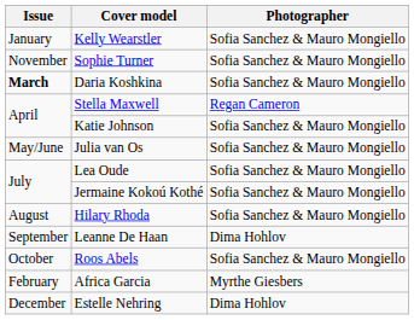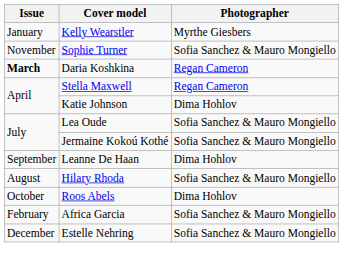 <table class="sortable wikitable">
 <tr>
 <th>Issue</th>
 <th>Cover model</th>
 <th>Photographer</th>
 </tr>
 <tr>
 <td>January</td>
 <td><a href='#'>Kelly Wearstler</a></td>
-<td>Sofia Sanchez & Mauro Mongiello</td>
+<td>Myrthe Giesbers</td>
 </tr>
 <tr>
 <td>November</td>
 <td><a href='#'>Sophie Turner</a></td>
 <td>Sofia Sanchez & Mauro Mongiello</td>
 </tr>
 <tr>
 <td><strong>March</strong></td>
 <td>Daria Koshkina</td>
-<td>Sofia Sanchez & Mauro Mongiello</td>
+<td><a href='#'>Regan Cameron</a></td>
 </tr>
 <tr>
 <td rowspan="2">April</td>
 <td><a href='#'>Stella Maxwell</a></td>
 <td><a href='#'>Regan Cameron</a></td>
 </tr>
 <tr>
 <td>Katie Johnson</td>
-<td>Sofia Sanchez & Mauro Mongiello</td>
-</tr>
-<tr>
-<td>May/June</td>
-<td>Julia van Os</td>
-<td>Sofia Sanchez & Mauro Mongiello</td>
+<td>Dima Hohlov</td>
 </tr>
 <tr>
 <td rowspan="2">July</td>
 <td>Lea Oude</td>
 <td>Sofia Sanchez & Mauro Mongiello</td>
 </tr>
 <tr>
 <td>Jermaine Kokoú Kothé</td>
 <td>Sofia Sanchez & Mauro Mongiello</td>
 </tr>
 <tr>
+<td>September</td>
+<td>Leanne De Haan</td>
+<td>Dima Hohlov</td>
+</tr>
+<tr>
 <td>August</td>
 <td><a href='#'>Hilary Rhoda</a></td>
 <td>Sofia Sanchez & Mauro Mongiello</td>
 </tr>
 <tr>
-<td>September</td>
-<td>Leanne De Haan</td>
-<td>Dima Hohlov</td>
-</tr>
-<tr>
 <td>October</td>
 <td><a href='#'>Roos Abels</a></td>
-<td>Sofia Sanchez & Mauro Mongiello</td>
+<td>Dima Hohlov</td>
 </tr>
 <tr>
 <td>February</td>
 <td>Africa Garcia</td>
-<td>Myrthe Giesbers</td>
+<td>Sofia Sanchez & Mauro Mongiello</td>
 </tr>
 <tr>
 <td>December</td>
 <td>Estelle Nehring</td>
-<td>Dima Hohlov</td>
+<td>Sofia Sanchez & Mauro Mongiello</td>
 </tr>
 </table>
